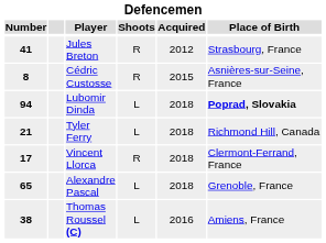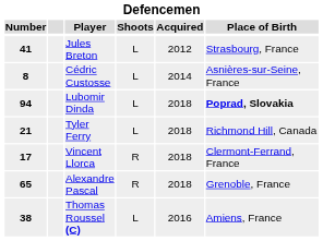 <table width=75%>
 <tr>
 <th colspan=7><big>Defencemen</big></th>
 </tr>
 <tr bgcolor="#dddddd">
 <th width=5%>Number</th>
 <th width=5%></th>
 <th !width=15%>Player</th>
 <th width=8%>Shoots</th>
 <th width=9%>Acquired</th>
 <th width=37%>Place of Birth</th>
 </tr>
 <tr>
 </tr>
 <tr bgcolor="#eeeeee">
 <td align=center><strong>41</strong></td>
 <td align=center></td>
 <td><a href='#'>Jules Breton</a></td>
-<td align=center>R</td>
+<td align=center>L</td>
 <td align=center>2012</td>
 <td><a href='#'>Strasbourg</a>, France</td>
 </tr>
 <tr bgcolor="#eeeeee">
 <td align=center><strong>8</strong></td>
 <td align=center></td>
 <td><a href='#'>Cédric Custosse</a></td>
-<td align=center>R</td>
-<td align=center>2015</td>
+<td align=center>L</td>
+<td align=center>2014</td>
 <td><a href='#'>Asnières-sur-Seine</a>, France</td>
 </tr>
 <tr bgcolor="#eeeeee">
 <td align=center><strong>94</strong></td>
 <td align=center></td>
 <td><a href='#'>Lubomir Dinda</a></td>
 <td align=center>L</td>
 <td align=center>2018</td>
 <td><strong><a href='#'>Poprad</a>, Slovakia</strong></td>
 </tr>
 <tr bgcolor="#eeeeee">
 <td align=center><strong>21</strong></td>
 <td align=center></td>
 <td><a href='#'>Tyler Ferry</a></td>
 <td align=center>L</td>
 <td align=center>2018</td>
 <td><a href='#'>Richmond Hill</a>, Canada</td>
 </tr>
 <tr bgcolor="#eeeeee">
 <td align=center><strong>17</strong></td>
 <td align=center></td>
 <td><a href='#'>Vincent Llorca</a></td>
 <td align=center>R</td>
 <td align=center>2018</td>
 <td><a href='#'>Clermont-Ferrand</a>, France</td>
 </tr>
 <tr bgcolor="#eeeeee">
 <td align=center><strong>65</strong></td>
 <td align=center></td>
 <td><a href='#'>Alexandre Pascal</a></td>
-<td align=center>L</td>
+<td align=center>R</td>
 <td align=center>2018</td>
 <td><a href='#'>Grenoble</a>, France</td>
 </tr>
 <tr bgcolor="#eeeeee">
 <td align=center><strong>38</strong></td>
 <td align=center></td>
 <td><a href='#'>Thomas Roussel</a> <a href='#'><strong>(C)</strong></a></td>
 <td align=center>L</td>
 <td align=center>2016</td>
 <td><a href='#'>Amiens</a>, France</td>
 </tr>
 </table>
